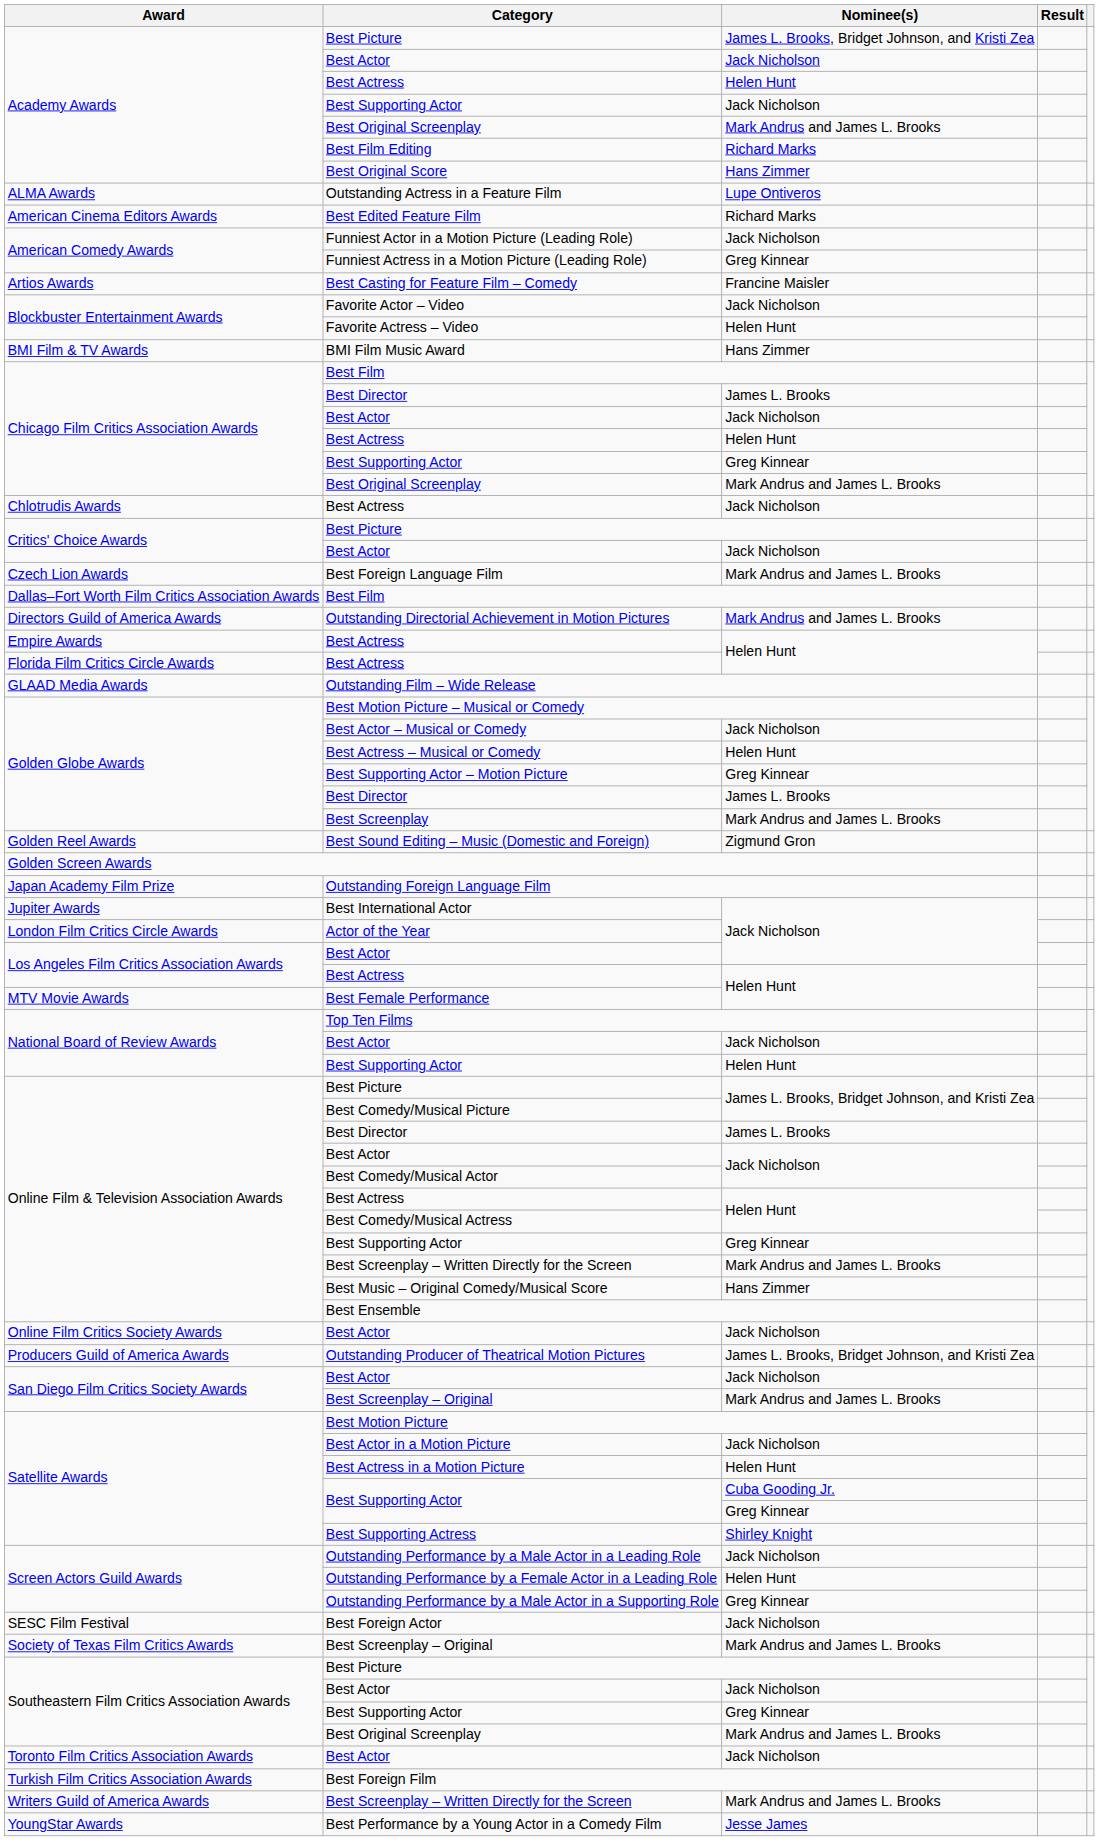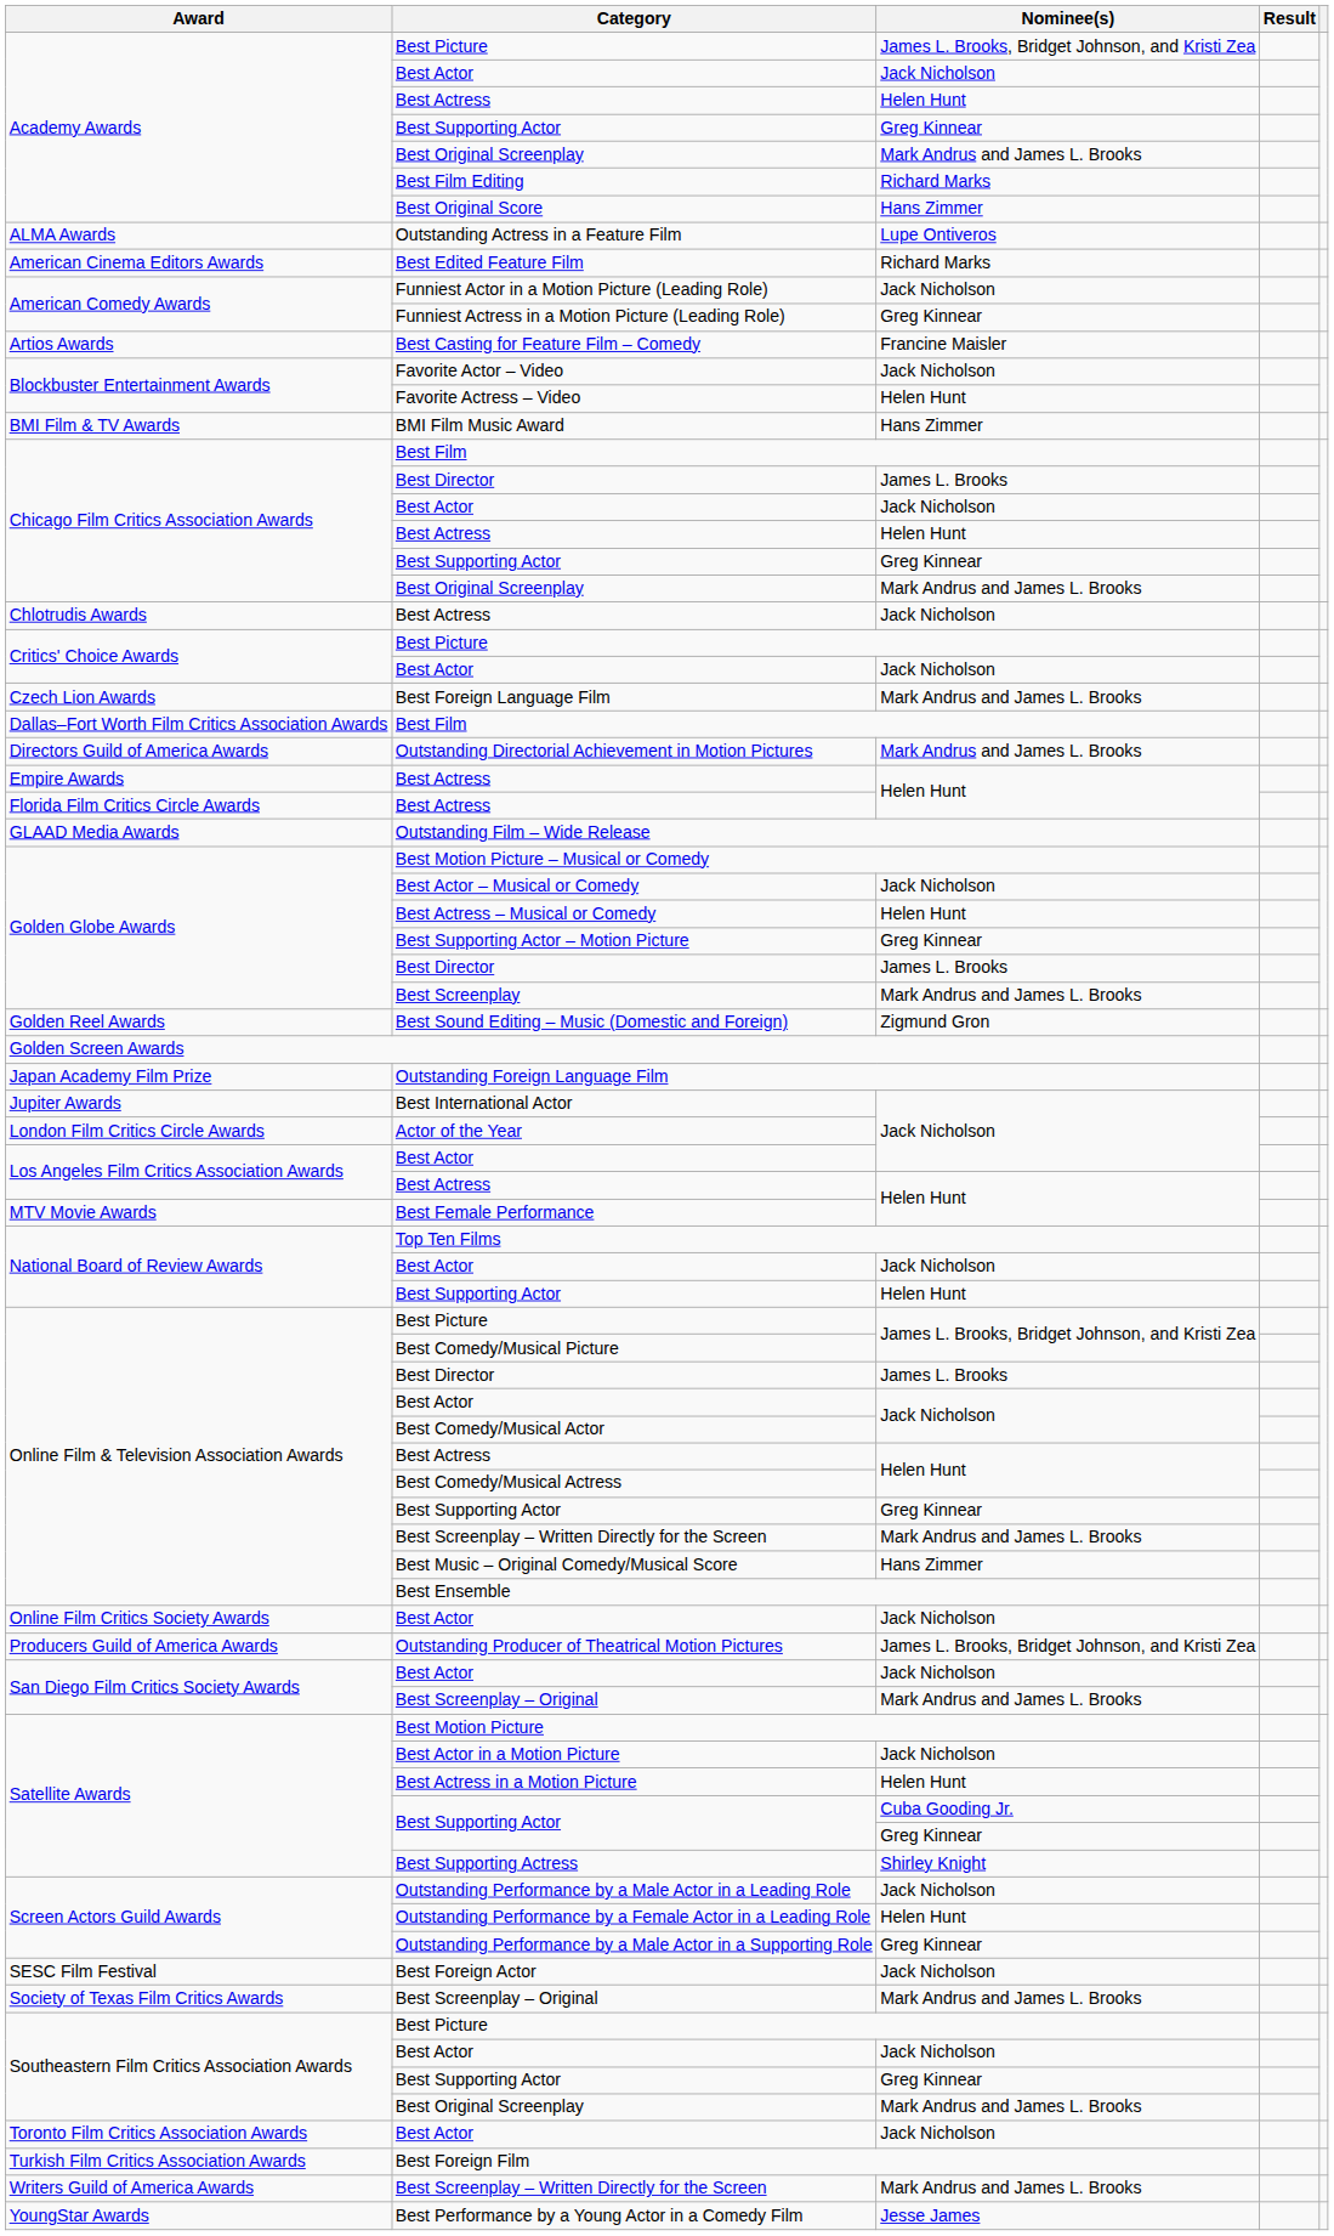 <table class="wikitable plainrowheaders">
 <tr>
 <th>Award</th>
 <th>Category</th>
 <th>Nominee(s)</th>
 <th>Result</th>
 <th></th>
 </tr>
 <tr>
 <td rowspan="7"><a href='#'>Academy Awards</a></td>
 <td><a href='#'>Best Picture</a></td>
 <td><a href='#'>James L. Brooks</a>, Bridget Johnson, and <a href='#'>Kristi Zea</a></td>
 <td></td>
 <td align="center" rowspan="7"></td>
 </tr>
 <tr>
 <td><a href='#'>Best Actor</a></td>
 <td><a href='#'>Jack Nicholson</a></td>
 <td></td>
 </tr>
 <tr>
 <td><a href='#'>Best Actress</a></td>
 <td><a href='#'>Helen Hunt</a></td>
 <td></td>
 </tr>
 <tr>
 <td><a href='#'>Best Supporting Actor</a></td>
-<td>Jack Nicholson</td>
+<td><a href='#'>Greg Kinnear</a></td>
 <td></td>
 </tr>
 <tr>
 <td><a href='#'>Best Original Screenplay</a></td>
 <td><a href='#'>Mark Andrus</a> and James L. Brooks</td>
 <td></td>
 </tr>
 <tr>
 <td><a href='#'>Best Film Editing</a></td>
 <td><a href='#'>Richard Marks</a></td>
 <td></td>
 </tr>
 <tr>
 <td><a href='#'>Best Original Score</a></td>
 <td><a href='#'>Hans Zimmer</a></td>
 <td></td>
 </tr>
 <tr>
 <td><a href='#'>ALMA Awards</a></td>
 <td>Outstanding Actress in a Feature Film</td>
 <td><a href='#'>Lupe Ontiveros</a></td>
 <td></td>
 <td align="center"></td>
 </tr>
 <tr>
 <td><a href='#'>American Cinema Editors Awards</a></td>
 <td><a href='#'>Best Edited Feature Film</a></td>
 <td>Richard Marks</td>
 <td></td>
 <td align="center"></td>
 </tr>
 <tr>
 <td rowspan="2"><a href='#'>American Comedy Awards</a></td>
 <td>Funniest Actor in a Motion Picture (Leading Role)</td>
 <td>Jack Nicholson</td>
 <td></td>
 <td align="center" rowspan="2"></td>
 </tr>
 <tr>
 <td>Funniest Actress in a Motion Picture (Leading Role)</td>
 <td>Greg Kinnear</td>
 <td></td>
 </tr>
 <tr>
 <td><a href='#'>Artios Awards</a></td>
 <td><a href='#'>Best Casting for Feature Film – Comedy</a></td>
 <td>Francine Maisler</td>
 <td></td>
 <td align="center"></td>
 </tr>
 <tr>
 <td rowspan="2"><a href='#'>Blockbuster Entertainment Awards</a></td>
 <td>Favorite Actor – Video</td>
 <td>Jack Nicholson</td>
 <td></td>
 <td align="center" rowspan="2"></td>
 </tr>
 <tr>
 <td>Favorite Actress – Video</td>
 <td>Helen Hunt</td>
 <td></td>
 </tr>
 <tr>
 <td><a href='#'>BMI Film & TV Awards</a></td>
 <td>BMI Film Music Award</td>
 <td>Hans Zimmer</td>
 <td></td>
 <td align="center"></td>
 </tr>
 <tr>
 <td rowspan="6"><a href='#'>Chicago Film Critics Association Awards</a></td>
 <td colspan="2"><a href='#'>Best Film</a></td>
 <td></td>
 <td align="center" rowspan="6"></td>
 </tr>
 <tr>
 <td><a href='#'>Best Director</a></td>
 <td>James L. Brooks</td>
 <td></td>
 </tr>
 <tr>
 <td><a href='#'>Best Actor</a></td>
 <td>Jack Nicholson</td>
 <td></td>
 </tr>
 <tr>
 <td><a href='#'>Best Actress</a></td>
 <td>Helen Hunt</td>
 <td></td>
 </tr>
 <tr>
 <td><a href='#'>Best Supporting Actor</a></td>
 <td>Greg Kinnear</td>
 <td></td>
 </tr>
 <tr>
 <td><a href='#'>Best Original Screenplay</a></td>
 <td>Mark Andrus and James L. Brooks</td>
 <td></td>
 </tr>
 <tr>
 <td><a href='#'>Chlotrudis Awards</a></td>
 <td>Best Actress</td>
 <td>Jack Nicholson</td>
 <td></td>
 <td align="center"></td>
 </tr>
 <tr>
 <td rowspan="2"><a href='#'>Critics' Choice Awards</a></td>
 <td colspan="2"><a href='#'>Best Picture</a></td>
 <td></td>
 <td align="center" rowspan="2"></td>
 </tr>
 <tr>
 <td><a href='#'>Best Actor</a></td>
 <td>Jack Nicholson</td>
 <td></td>
 </tr>
 <tr>
 <td><a href='#'>Czech Lion Awards</a></td>
 <td>Best Foreign Language Film</td>
 <td>Mark Andrus and James L. Brooks</td>
 <td></td>
 <td align="center"></td>
 </tr>
 <tr>
 <td><a href='#'>Dallas–Fort Worth Film Critics Association Awards</a></td>
 <td colspan="2"><a href='#'>Best Film</a></td>
 <td></td>
 <td align="center"></td>
 </tr>
 <tr>
 <td><a href='#'>Directors Guild of America Awards</a></td>
 <td><a href='#'>Outstanding Directorial Achievement in Motion Pictures</a></td>
 <td><a href='#'>Mark Andrus</a> and James L. Brooks</td>
 <td></td>
 <td align="center"></td>
 </tr>
 <tr>
 <td><a href='#'>Empire Awards</a></td>
 <td><a href='#'>Best Actress</a></td>
 <td rowspan="2">Helen Hunt</td>
 <td></td>
 <td align="center"></td>
 </tr>
 <tr>
 <td><a href='#'>Florida Film Critics Circle Awards</a></td>
 <td><a href='#'>Best Actress</a></td>
 <td></td>
 <td align="center"></td>
 </tr>
 <tr>
 <td><a href='#'>GLAAD Media Awards</a></td>
 <td colspan="2"><a href='#'>Outstanding Film – Wide Release</a></td>
 <td></td>
 <td align="center"></td>
 </tr>
 <tr>
 <td rowspan="6"><a href='#'>Golden Globe Awards</a></td>
 <td colspan="2"><a href='#'>Best Motion Picture – Musical or Comedy</a></td>
 <td></td>
 <td align="center" rowspan="6"></td>
 </tr>
 <tr>
 <td><a href='#'>Best Actor – Musical or Comedy</a></td>
 <td>Jack Nicholson</td>
 <td></td>
 </tr>
 <tr>
 <td><a href='#'>Best Actress – Musical or Comedy</a></td>
 <td>Helen Hunt</td>
 <td></td>
 </tr>
 <tr>
 <td><a href='#'>Best Supporting Actor – Motion Picture</a></td>
 <td>Greg Kinnear</td>
 <td></td>
 </tr>
 <tr>
 <td><a href='#'>Best Director</a></td>
 <td>James L. Brooks</td>
 <td></td>
 </tr>
 <tr>
 <td><a href='#'>Best Screenplay</a></td>
 <td>Mark Andrus and James L. Brooks</td>
 <td></td>
 </tr>
 <tr>
 <td><a href='#'>Golden Reel Awards</a></td>
 <td><a href='#'>Best Sound Editing – Music (Domestic and Foreign)</a></td>
 <td>Zigmund Gron</td>
 <td></td>
 <td align="center"></td>
 </tr>
 <tr>
 <td colspan="3"><a href='#'>Golden Screen Awards</a></td>
 <td></td>
 <td align="center"></td>
 </tr>
 <tr>
 <td><a href='#'>Japan Academy Film Prize</a></td>
 <td colspan="2"><a href='#'>Outstanding Foreign Language Film</a></td>
 <td></td>
 <td align="center"></td>
 </tr>
 <tr>
 <td><a href='#'>Jupiter Awards</a></td>
 <td>Best International Actor</td>
 <td rowspan="3">Jack Nicholson</td>
 <td></td>
 <td align="center"></td>
 </tr>
 <tr>
 <td><a href='#'>London Film Critics Circle Awards</a></td>
 <td><a href='#'>Actor of the Year</a></td>
 <td></td>
 <td align="center"></td>
 </tr>
 <tr>
 <td rowspan="2"><a href='#'>Los Angeles Film Critics Association Awards</a></td>
 <td><a href='#'>Best Actor</a></td>
 <td></td>
 <td align="center" rowspan="2"></td>
 </tr>
 <tr>
 <td><a href='#'>Best Actress</a></td>
 <td rowspan="2">Helen Hunt</td>
 <td></td>
 </tr>
 <tr>
 <td><a href='#'>MTV Movie Awards</a></td>
 <td><a href='#'>Best Female Performance</a></td>
 <td></td>
 <td align="center"></td>
 </tr>
 <tr>
 <td rowspan="3"><a href='#'>National Board of Review Awards</a></td>
 <td colspan="2"><a href='#'>Top Ten Films</a></td>
 <td></td>
 <td align="center" rowspan="3"></td>
 </tr>
 <tr>
 <td><a href='#'>Best Actor</a></td>
 <td>Jack Nicholson</td>
 <td></td>
 </tr>
 <tr>
 <td><a href='#'>Best Supporting Actor</a></td>
 <td>Helen Hunt</td>
 <td></td>
 </tr>
 <tr>
 <td rowspan="11">Online Film & Television Association Awards</td>
 <td>Best Picture</td>
 <td rowspan="2">James L. Brooks, Bridget Johnson, and Kristi Zea</td>
 <td></td>
 <td align="center" rowspan="11"></td>
 </tr>
 <tr>
 <td>Best Comedy/Musical Picture</td>
 <td></td>
 </tr>
 <tr>
 <td>Best Director</td>
 <td>James L. Brooks</td>
 <td></td>
 </tr>
 <tr>
 <td>Best Actor</td>
 <td rowspan="2">Jack Nicholson</td>
 <td></td>
 </tr>
 <tr>
 <td>Best Comedy/Musical Actor</td>
 <td></td>
 </tr>
 <tr>
 <td>Best Actress</td>
 <td rowspan="2">Helen Hunt</td>
 <td></td>
 </tr>
 <tr>
 <td>Best Comedy/Musical Actress</td>
 <td></td>
 </tr>
 <tr>
 <td>Best Supporting Actor</td>
 <td>Greg Kinnear</td>
 <td></td>
 </tr>
 <tr>
 <td>Best Screenplay – Written Directly for the Screen</td>
 <td>Mark Andrus and James L. Brooks</td>
 <td></td>
 </tr>
 <tr>
 <td>Best Music – Original Comedy/Musical Score</td>
 <td>Hans Zimmer</td>
 <td></td>
 </tr>
 <tr>
 <td colspan="2">Best Ensemble</td>
 <td></td>
 </tr>
 <tr>
 <td><a href='#'>Online Film Critics Society Awards</a></td>
 <td><a href='#'>Best Actor</a></td>
 <td>Jack Nicholson</td>
 <td></td>
 <td align="center"></td>
 </tr>
 <tr>
 <td><a href='#'>Producers Guild of America Awards</a></td>
 <td><a href='#'>Outstanding Producer of Theatrical Motion Pictures</a></td>
 <td>James L. Brooks, Bridget Johnson, and Kristi Zea</td>
 <td></td>
 <td align="center"></td>
 </tr>
 <tr>
 <td rowspan="2"><a href='#'>San Diego Film Critics Society Awards</a></td>
 <td><a href='#'>Best Actor</a></td>
 <td>Jack Nicholson</td>
 <td></td>
 <td align="center" rowspan="2"></td>
 </tr>
 <tr>
 <td><a href='#'>Best Screenplay – Original</a></td>
 <td>Mark Andrus and James L. Brooks</td>
 <td></td>
 </tr>
 <tr>
 <td rowspan="6"><a href='#'>Satellite Awards</a></td>
 <td colspan="2"><a href='#'>Best Motion Picture</a></td>
 <td></td>
 <td align="center" rowspan="6"></td>
 </tr>
 <tr>
 <td><a href='#'>Best Actor in a Motion Picture</a></td>
 <td>Jack Nicholson</td>
 <td></td>
 </tr>
 <tr>
 <td><a href='#'>Best Actress in a Motion Picture</a></td>
 <td>Helen Hunt</td>
 <td></td>
 </tr>
 <tr>
 <td rowspan="2"><a href='#'>Best Supporting Actor</a></td>
 <td><a href='#'>Cuba Gooding Jr.</a></td>
 <td></td>
 </tr>
 <tr>
 <td>Greg Kinnear</td>
 <td></td>
 </tr>
 <tr>
 <td><a href='#'>Best Supporting Actress</a></td>
 <td><a href='#'>Shirley Knight</a></td>
 <td></td>
 </tr>
 <tr>
 <td rowspan="3"><a href='#'>Screen Actors Guild Awards</a></td>
 <td><a href='#'>Outstanding Performance by a Male Actor in a Leading Role</a></td>
 <td>Jack Nicholson</td>
 <td></td>
 <td align="center" rowspan="3"></td>
 </tr>
 <tr>
 <td><a href='#'>Outstanding Performance by a Female Actor in a Leading Role</a></td>
 <td>Helen Hunt</td>
 <td></td>
 </tr>
 <tr>
 <td><a href='#'>Outstanding Performance by a Male Actor in a Supporting Role</a></td>
 <td>Greg Kinnear</td>
 <td></td>
 </tr>
 <tr>
 <td>SESC Film Festival</td>
 <td>Best Foreign Actor</td>
 <td>Jack Nicholson</td>
 <td></td>
 <td align="center"></td>
 </tr>
 <tr>
 <td><a href='#'>Society of Texas Film Critics Awards</a></td>
 <td>Best Screenplay – Original</td>
 <td>Mark Andrus and James L. Brooks</td>
 <td></td>
 <td align="center"></td>
 </tr>
 <tr>
 <td rowspan="4">Southeastern Film Critics Association Awards</td>
 <td colspan="2">Best Picture</td>
 <td></td>
 <td align="center" rowspan="4"></td>
 </tr>
 <tr>
 <td>Best Actor</td>
 <td>Jack Nicholson</td>
 <td></td>
 </tr>
 <tr>
 <td>Best Supporting Actor</td>
 <td>Greg Kinnear</td>
 <td></td>
 </tr>
 <tr>
 <td>Best Original Screenplay</td>
 <td>Mark Andrus and James L. Brooks</td>
 <td></td>
 </tr>
 <tr>
 <td><a href='#'>Toronto Film Critics Association Awards</a></td>
 <td><a href='#'>Best Actor</a></td>
 <td>Jack Nicholson</td>
 <td></td>
 <td align="center"></td>
 </tr>
 <tr>
 <td><a href='#'>Turkish Film Critics Association Awards</a></td>
 <td colspan="2">Best Foreign Film</td>
 <td></td>
 <td align="center"></td>
 </tr>
 <tr>
 <td><a href='#'>Writers Guild of America Awards</a></td>
 <td><a href='#'>Best Screenplay – Written Directly for the Screen</a></td>
 <td>Mark Andrus and James L. Brooks</td>
 <td></td>
 <td align="center"></td>
 </tr>
 <tr>
 <td><a href='#'>YoungStar Awards</a></td>
 <td>Best Performance by a Young Actor in a Comedy Film</td>
 <td><a href='#'>Jesse James</a></td>
 <td></td>
 <td align="center"></td>
 </tr>
 </table>
